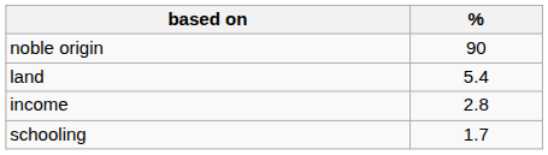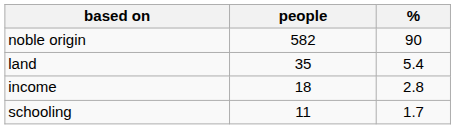 <table class="wikitable" style="float:right; text-align:center; width:30%;">
 <tr>
 <th>based on</th>
+<th>people</th>
 <th>%</th>
 </tr>
 <tr>
 <td align="left">noble origin</td>
+<td>582</td>
 <td>90</td>
 </tr>
 <tr>
 <td align="left">land</td>
+<td>35</td>
 <td>5.4</td>
 </tr>
 <tr>
 <td align="left">income</td>
+<td>18</td>
 <td>2.8</td>
 </tr>
 <tr>
 <td align="left">schooling</td>
+<td>11</td>
 <td>1.7</td>
 </tr>
 </table>
